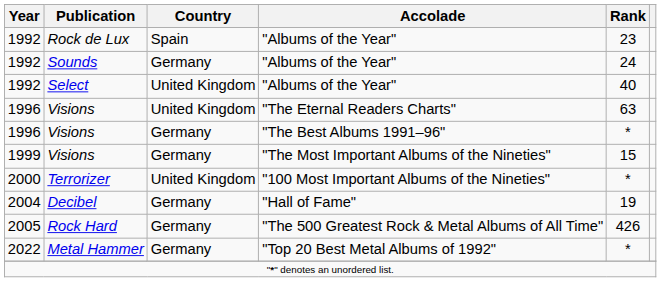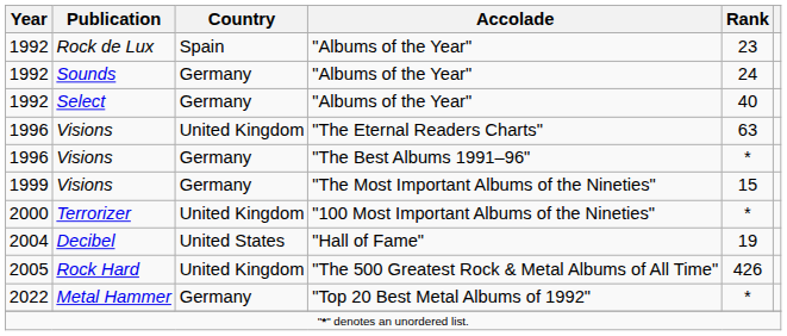 <table class="wikitable sortable" style="margin:0em 1em 1em 0pt">
 <tr>
 <th>Year</th>
 <th>Publication</th>
 <th>Country</th>
 <th>Accolade</th>
 <th>Rank</th>
 <th class=unsortable></th>
 </tr>
 <tr>
 <td align=center>1992</td>
 <td><em>Rock de Lux</em></td>
 <td>Spain</td>
 <td>"Albums of the Year"</td>
 <td align=center>23</td>
 <td></td>
 </tr>
 <tr>
 <td align=center>1992</td>
 <td><em><a href='#'>Sounds</a></em></td>
 <td>Germany</td>
 <td>"Albums of the Year"</td>
 <td align=center>24</td>
 <td></td>
 </tr>
 <tr>
 <td align=center>1992</td>
 <td><em><a href='#'>Select</a></em></td>
-<td>United Kingdom</td>
+<td>Germany</td>
 <td>"Albums of the Year"</td>
 <td align=center>40</td>
 <td></td>
 </tr>
 <tr>
 <td align=center>1996</td>
 <td><em>Visions</em></td>
 <td>United Kingdom</td>
 <td>"The Eternal Readers Charts"</td>
 <td align=center>63</td>
 <td></td>
 </tr>
 <tr>
 <td align=center>1996</td>
 <td><em>Visions</em></td>
 <td>Germany</td>
 <td>"The Best Albums 1991–96"</td>
 <td align="center">*</td>
 <td></td>
 </tr>
 <tr>
 <td align=center>1999</td>
 <td><em>Visions</em></td>
 <td>Germany</td>
 <td>"The Most Important Albums of the Nineties"</td>
 <td align=center>15</td>
 <td></td>
 </tr>
 <tr>
 <td align=center>2000</td>
 <td><em><a href='#'>Terrorizer</a></em></td>
 <td>United Kingdom</td>
 <td>"100 Most Important Albums of the Nineties"</td>
 <td align=center>*</td>
 <td></td>
 </tr>
 <tr>
 <td align=center>2004</td>
 <td><em><a href='#'>Decibel</a> </em></td>
-<td>Germany</td>
+<td>United States</td>
 <td>"Hall of Fame"</td>
 <td align=center>19</td>
 <td></td>
 </tr>
 <tr>
 <td align=center>2005</td>
 <td><em><a href='#'>Rock Hard</a></em></td>
-<td>Germany</td>
+<td>United Kingdom</td>
 <td>"The 500 Greatest Rock & Metal Albums of All Time"</td>
 <td align=center>426</td>
 <td></td>
 </tr>
 <tr>
 <td align=center>2022</td>
 <td><em><a href='#'>Metal Hammer</a></em></td>
 <td>Germany</td>
 <td>"Top 20 Best Metal Albums of 1992"</td>
 <td align=center>*</td>
 <td></td>
 </tr>
 <tr>
 </tr>
 <tr class="sortbottom">
 <td colspan=6 style=font-size:8pt; align=center>"<strong>*</strong>" denotes an unordered list.</td>
 </tr>
 </table>
